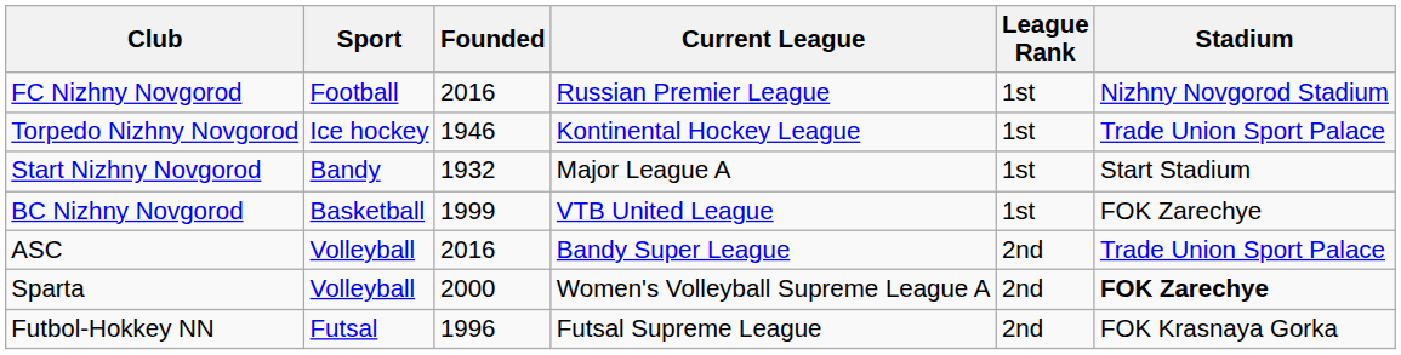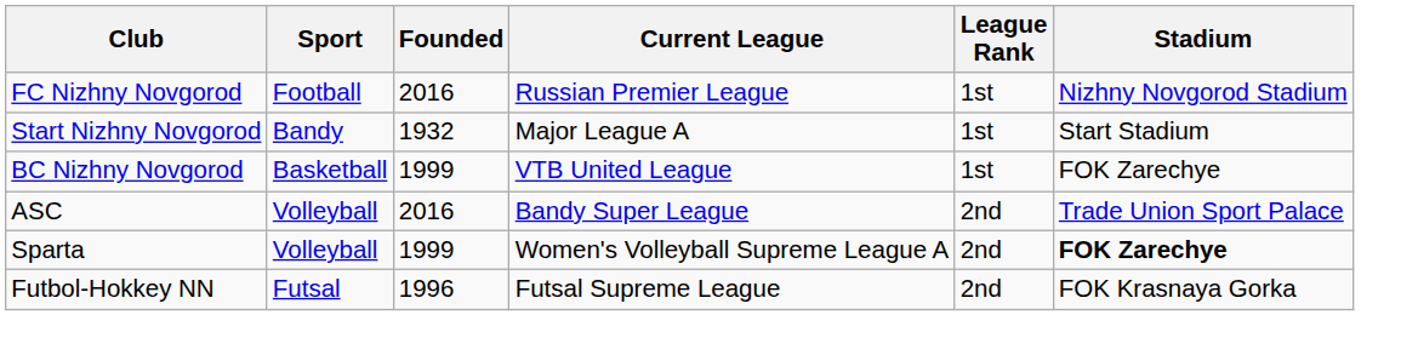 <table class="wikitable">
 <tr>
 <th>Club</th>
 <th>Sport</th>
 <th>Founded</th>
 <th>Current League</th>
 <th>League<br>Rank</th>
 <th>Stadium</th>
 </tr>
 <tr>
 <td><a href='#'>FC Nizhny Novgorod</a></td>
 <td><a href='#'>Football</a></td>
 <td>2016</td>
 <td><a href='#'>Russian Premier League</a></td>
 <td>1st</td>
 <td><a href='#'>Nizhny Novgorod Stadium</a></td>
-</tr>
-<tr>
-<td><a href='#'>Torpedo Nizhny Novgorod</a></td>
-<td><a href='#'>Ice hockey</a></td>
-<td>1946</td>
-<td><a href='#'>Kontinental Hockey League</a></td>
-<td>1st</td>
-<td><a href='#'>Trade Union Sport Palace</a></td>
 </tr>
 <tr>
 <td><a href='#'>Start Nizhny Novgorod</a></td>
 <td><a href='#'>Bandy</a></td>
 <td>1932</td>
 <td>Major League A</td>
 <td>1st</td>
 <td>Start Stadium</td>
 </tr>
 <tr>
 <td><a href='#'>BC Nizhny Novgorod</a></td>
 <td><a href='#'>Basketball</a></td>
 <td>1999</td>
 <td><a href='#'>VTB United League</a></td>
 <td>1st</td>
 <td>FOK Zarechye</td>
 </tr>
 <tr>
 <td>ASC</td>
 <td><a href='#'>Volleyball</a></td>
 <td>2016</td>
 <td><a href='#'>Bandy Super League</a></td>
 <td>2nd</td>
 <td><a href='#'>Trade Union Sport Palace</a></td>
 </tr>
 <tr>
 <td>Sparta</td>
 <td><a href='#'>Volleyball</a></td>
-<td>2000</td>
+<td>1999</td>
 <td>Women's Volleyball Supreme League A</td>
 <td>2nd</td>
 <td><strong>FOK Zarechye</strong></td>
 </tr>
 <tr>
 <td>Futbol-Hokkey NN</td>
 <td><a href='#'>Futsal</a></td>
 <td>1996</td>
 <td>Futsal Supreme League</td>
 <td>2nd</td>
 <td>FOK Krasnaya Gorka</td>
 </tr>
 </table>
